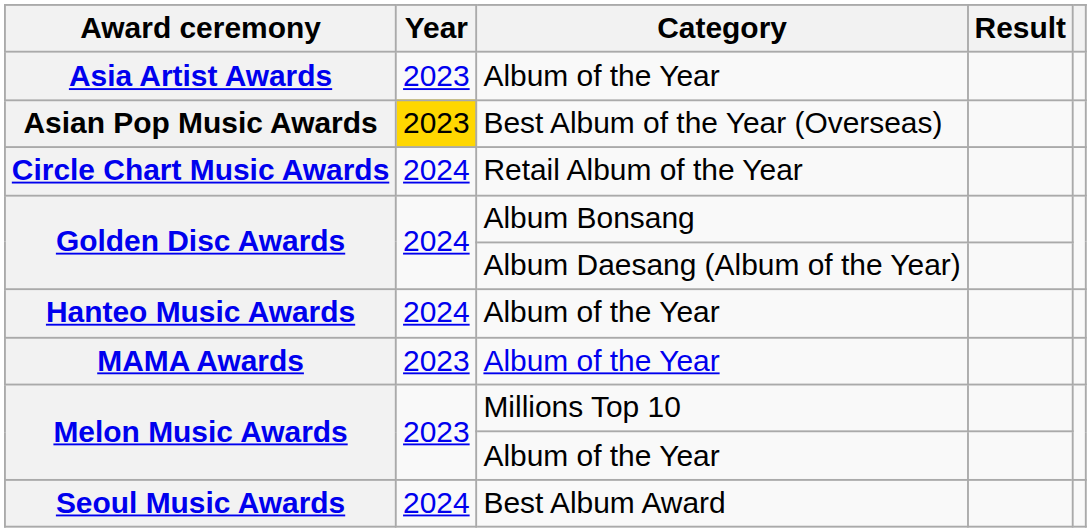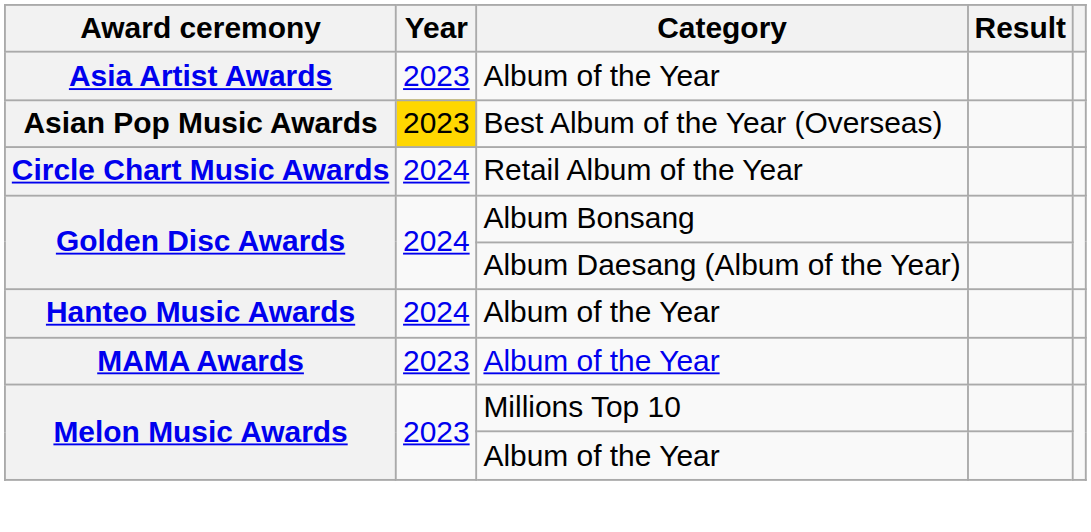 <table class="wikitable plainrowheaders sortable" style="text-align:center">
 <tr>
 <th scope="col">Award ceremony</th>
 <th scope="col">Year</th>
 <th scope="col">Category</th>
 <th scope="col">Result</th>
 <th scope="col" class="unsortable"></th>
 </tr>
 <tr>
 <th scope="row"><a href='#'>Asia Artist Awards</a></th>
 <td><a href='#'>2023</a></td>
 <td style="text-align:left">Album of the Year</td>
 <td></td>
 <td></td>
 </tr>
 <tr>
 <th scope="row">Asian Pop Music Awards</th>
 <td style="background: gold;">2023</td>
 <td style="text-align:left">Best Album of the Year (Overseas)</td>
 <td></td>
 <td></td>
 </tr>
 <tr>
 <th scope="row"><a href='#'>Circle Chart Music Awards</a></th>
 <td><a href='#'>2024</a></td>
 <td style="text-align:left">Retail Album of the Year</td>
 <td></td>
 <td></td>
 </tr>
 <tr>
 <th scope="row" rowspan="2"><a href='#'>Golden Disc Awards</a></th>
 <td rowspan="2"><a href='#'>2024</a></td>
 <td style="text-align:left">Album Bonsang</td>
 <td></td>
 <td rowspan="2"></td>
 </tr>
 <tr>
 <td style="text-align:left">Album Daesang (Album of the Year)</td>
 <td></td>
 </tr>
 <tr>
 <th scope="row"><a href='#'>Hanteo Music Awards</a></th>
 <td><a href='#'>2024</a></td>
 <td style="text-align:left">Album of the Year</td>
 <td></td>
 <td></td>
 </tr>
 <tr>
 <th scope="row"><a href='#'>MAMA Awards</a></th>
 <td><a href='#'>2023</a></td>
 <td style="text-align:left"><a href='#'>Album of the Year</a></td>
 <td></td>
 <td></td>
 </tr>
 <tr>
 <th scope="row" rowspan="2"><a href='#'>Melon Music Awards</a></th>
 <td rowspan="2"><a href='#'>2023</a></td>
 <td style="text-align:left">Millions Top 10</td>
 <td></td>
 <td rowspan="2"></td>
 </tr>
 <tr>
 <td style="text-align:left">Album of the Year</td>
 <td></td>
 </tr>
-<tr>
-<th scope="row"><a href='#'>Seoul Music Awards</a></th>
-<td><a href='#'>2024</a></td>
-<td style="text-align:left">Best Album Award</td>
-<td></td>
-<td></td>
-</tr>
 </table>
